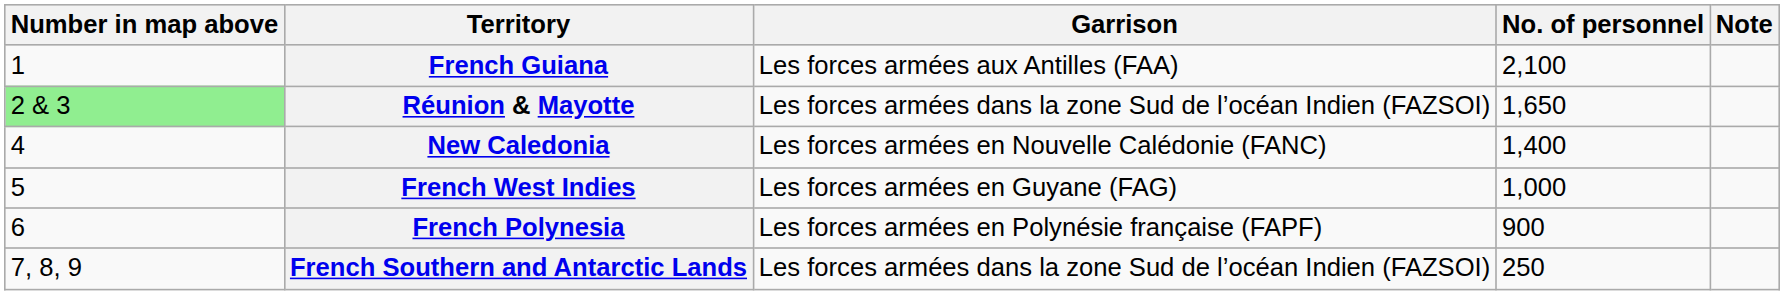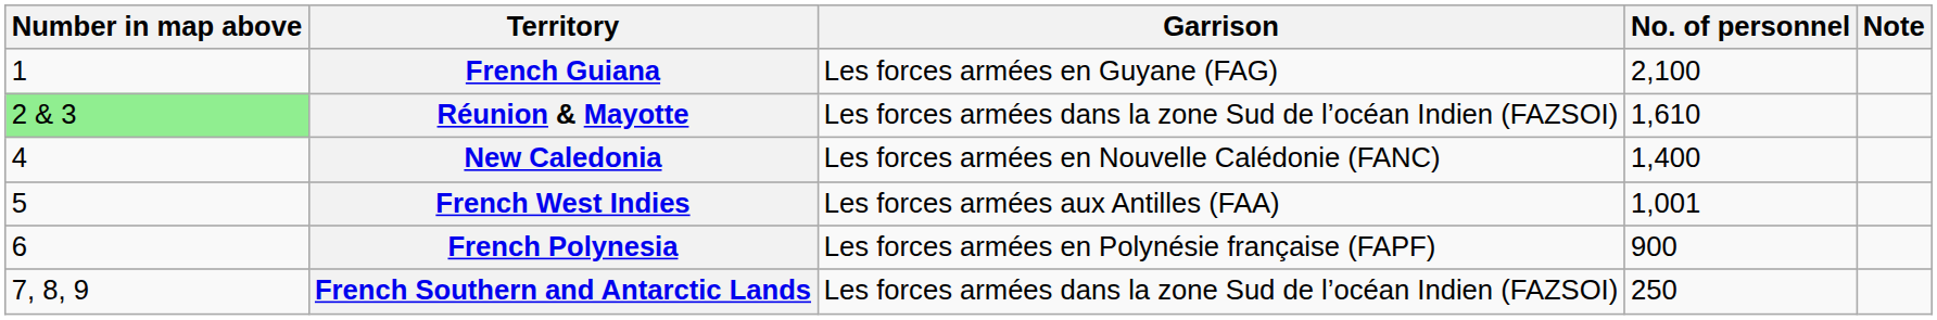 <table class="wikitable">
 <tr>
 <th>Number in map above</th>
 <th>Territory</th>
 <th>Garrison</th>
 <th>No. of personnel</th>
 <th>Note</th>
 </tr>
 <tr>
 <td>1</td>
 <th><a href='#'>French Guiana</a></th>
-<td>Les forces armées aux Antilles (FAA)</td>
+<td>Les forces armées en Guyane (FAG)</td>
 <td>2,100</td>
 <td></td>
 </tr>
 <tr>
 <td style="background: lightgreen;">2 & 3</td>
 <th><a href='#'>Réunion</a> & <a href='#'>Mayotte</a></th>
 <td>Les forces armées dans la zone Sud de l’océan Indien (FAZSOI)</td>
-<td>1,650</td>
+<td>1,610</td>
 <td></td>
 </tr>
 <tr>
 <td>4</td>
 <th><a href='#'>New Caledonia</a></th>
 <td>Les forces armées en Nouvelle Calédonie (FANC)</td>
 <td>1,400</td>
 <td></td>
 </tr>
 <tr>
 <td>5</td>
 <th><a href='#'>French West Indies</a></th>
-<td>Les forces armées en Guyane (FAG)</td>
-<td>1,000</td>
+<td>Les forces armées aux Antilles (FAA)</td>
+<td>1,001</td>
 <td></td>
 </tr>
 <tr>
 <td>6</td>
 <th><a href='#'>French Polynesia</a></th>
 <td>Les forces armées en Polynésie française (FAPF)</td>
 <td>900</td>
 <td></td>
 </tr>
 <tr>
 <td>7, 8, 9</td>
 <th><a href='#'>French Southern and Antarctic Lands</a></th>
 <td>Les forces armées dans la zone Sud de l’océan Indien (FAZSOI)</td>
 <td>250</td>
 <td></td>
 </tr>
 </table>
